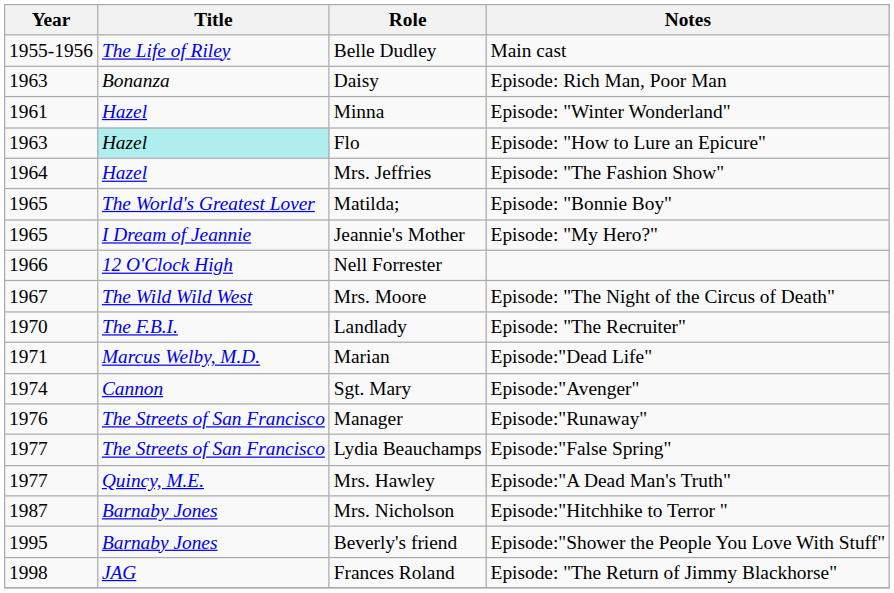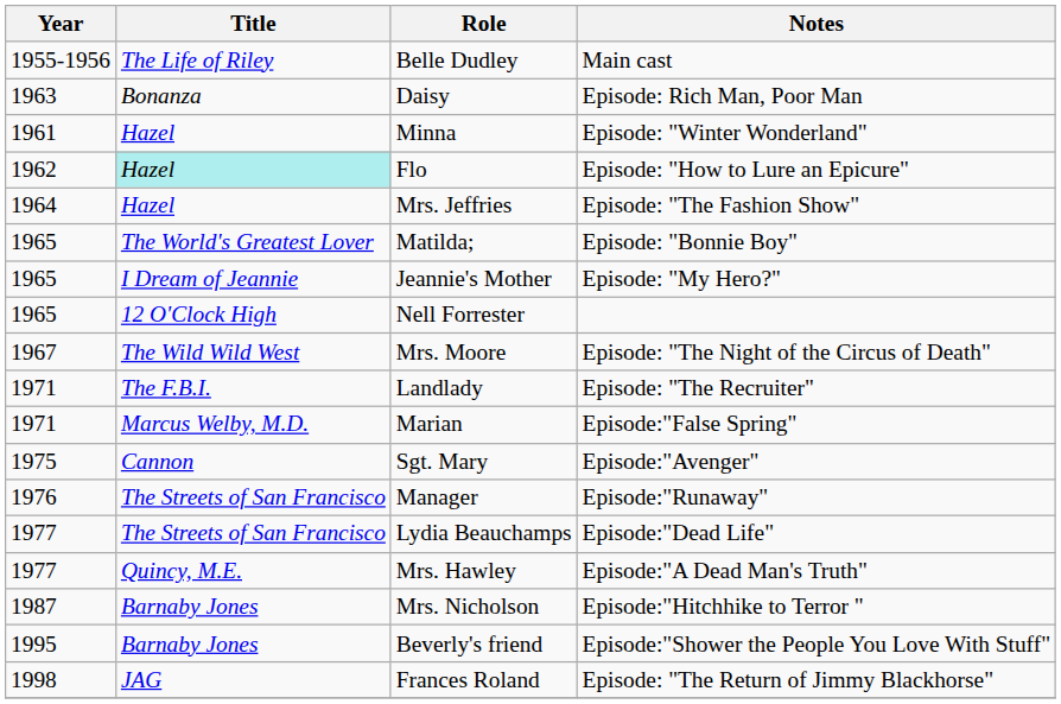 <table class="wikitable">
 <tr>
 <th>Year</th>
 <th>Title</th>
 <th>Role</th>
 <th>Notes</th>
 </tr>
 <tr>
 <td>1955-1956</td>
 <td><em><a href='#'>The Life of Riley</a></em></td>
 <td>Belle Dudley</td>
 <td>Main cast</td>
 </tr>
 <tr>
 <td>1963</td>
 <td><em>Bonanza</em></td>
 <td>Daisy</td>
 <td>Episode: Rich Man, Poor Man</td>
 </tr>
 <tr>
 <td>1961</td>
 <td><em><a href='#'>Hazel</a></em></td>
 <td>Minna</td>
 <td>Episode: "Winter Wonderland"</td>
 </tr>
 <tr>
-<td>1963</td>
+<td>1962</td>
 <td style="background: paleturquoise;"><em>Hazel</em></td>
 <td>Flo</td>
 <td>Episode: "How to Lure an Epicure"</td>
 </tr>
 <tr>
 <td>1964</td>
 <td><em><a href='#'>Hazel</a></em></td>
 <td>Mrs. Jeffries</td>
 <td>Episode: "The Fashion Show"</td>
 </tr>
 <tr>
 <td>1965</td>
 <td><em><a href='#'>The World's Greatest Lover</a></em></td>
 <td>Matilda;</td>
 <td>Episode: "Bonnie Boy"</td>
 </tr>
 <tr>
 <td>1965</td>
 <td><em><a href='#'>I Dream of Jeannie</a></em></td>
 <td>Jeannie's Mother</td>
 <td>Episode: "My Hero?"</td>
 </tr>
 <tr>
-<td>1966</td>
+<td>1965</td>
 <td><em><a href='#'>12 O'Clock High</a></em></td>
 <td>Nell Forrester</td>
 <td></td>
 </tr>
 <tr>
 <td>1967</td>
 <td><em><a href='#'>The Wild Wild West</a></em></td>
 <td>Mrs. Moore</td>
 <td>Episode: "The Night of the Circus of Death"</td>
 </tr>
 <tr>
-<td>1970</td>
+<td>1971</td>
 <td><em><a href='#'>The F.B.I.</a></em></td>
 <td>Landlady</td>
 <td>Episode: "The Recruiter"</td>
 </tr>
 <tr>
 <td>1971</td>
 <td><em><a href='#'>Marcus Welby, M.D.</a></em></td>
 <td>Marian</td>
-<td>Episode:"Dead Life"</td>
+<td>Episode:"False Spring"</td>
 </tr>
 <tr>
-<td>1974</td>
+<td>1975</td>
 <td><em><a href='#'>Cannon</a></em></td>
 <td>Sgt. Mary</td>
 <td>Episode:"Avenger"</td>
 </tr>
 <tr>
 <td>1976</td>
 <td><em><a href='#'>The Streets of San Francisco</a></em></td>
 <td>Manager</td>
 <td>Episode:"Runaway"</td>
 </tr>
 <tr>
 <td>1977</td>
 <td><em><a href='#'>The Streets of San Francisco</a></em></td>
 <td>Lydia Beauchamps</td>
-<td>Episode:"False Spring"</td>
+<td>Episode:"Dead Life"</td>
 </tr>
 <tr>
 <td>1977</td>
 <td><em><a href='#'>Quincy, M.E.</a></em></td>
 <td>Mrs. Hawley</td>
 <td>Episode:"A Dead Man's Truth"</td>
 </tr>
 <tr>
 <td>1987</td>
 <td><em><a href='#'>Barnaby Jones</a></em></td>
 <td>Mrs. Nicholson</td>
 <td>Episode:"Hitchhike to Terror "</td>
 </tr>
 <tr>
 <td>1995</td>
 <td><em><a href='#'>Barnaby Jones</a></em></td>
 <td>Beverly's friend</td>
 <td>Episode:"Shower the People You Love With Stuff"</td>
 </tr>
 <tr>
 <td>1998</td>
 <td><em><a href='#'>JAG</a></em></td>
 <td>Frances Roland</td>
 <td>Episode: "The Return of Jimmy Blackhorse"</td>
 </tr>
 <tr>
 </tr>
 </table>
